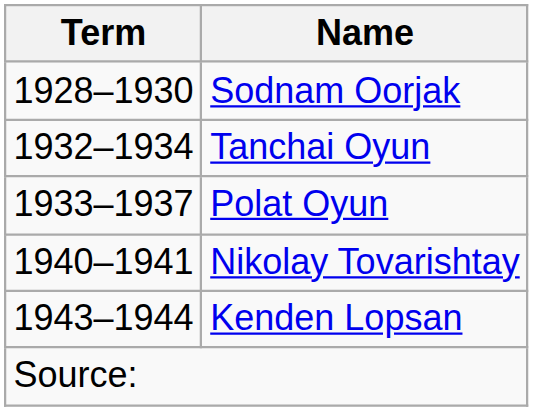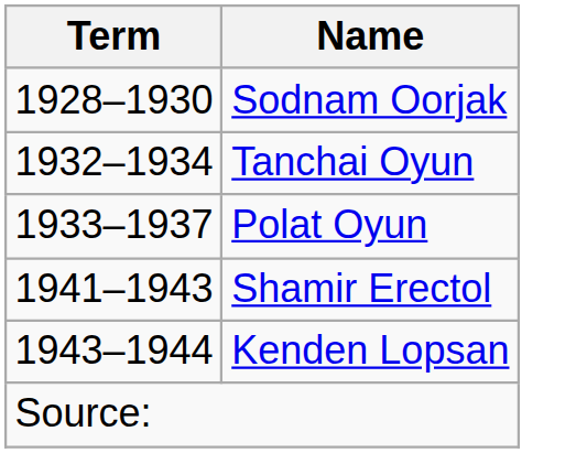 <table class="wikitable">
 <tr>
 <th>Term</th>
 <th>Name</th>
 </tr>
 <tr>
 <td>1928–1930</td>
 <td><a href='#'>Sodnam Oorjak</a></td>
 </tr>
 <tr>
 <td>1932–1934</td>
 <td><a href='#'>Tanchai Oyun</a></td>
 </tr>
 <tr>
 <td>1933–1937</td>
 <td><a href='#'>Polat Oyun</a></td>
 </tr>
 <tr>
-<td>1940–1941</td>
-<td><a href='#'>Nikolay Tovarishtay</a></td>
+<td>1941–1943</td>
+<td><a href='#'>Shamir Erectol</a></td>
 </tr>
 <tr>
 <td>1943–1944</td>
 <td><a href='#'>Kenden Lopsan</a></td>
 </tr>
 <tr>
 <td colspan=2>Source: </td>
 </tr>
 </table>
